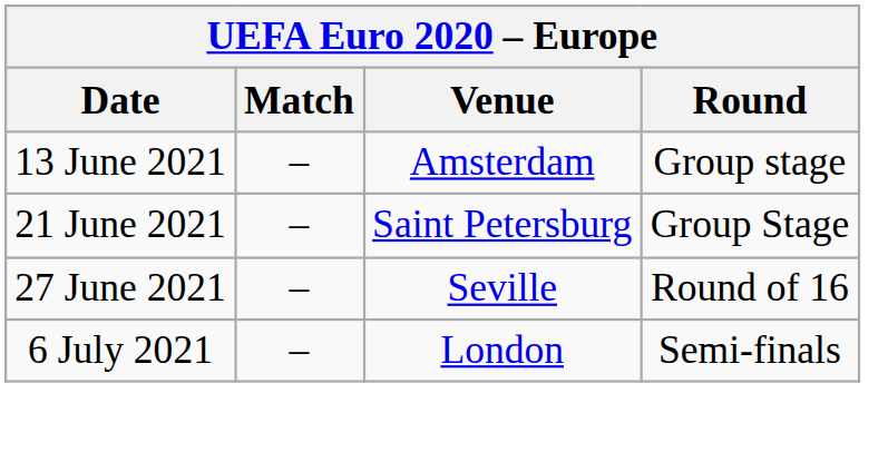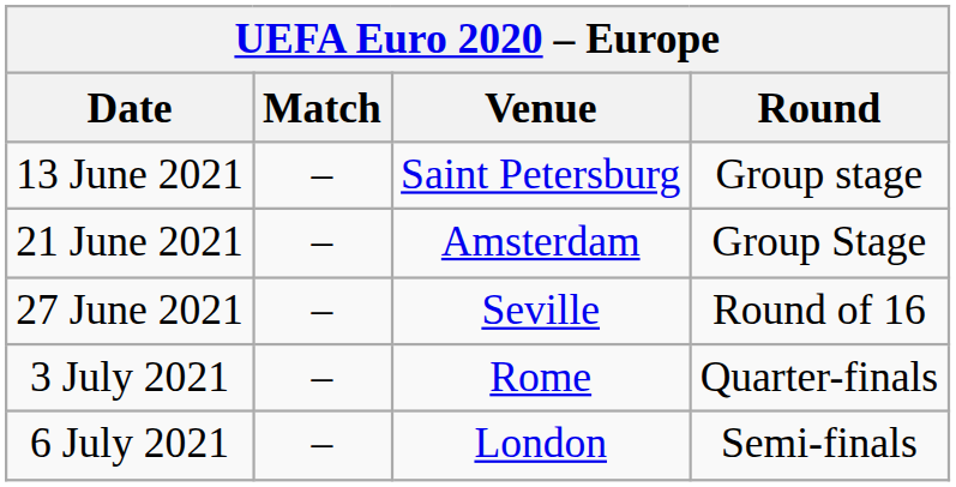 <table class="wikitable" style="text-align:center">
 <tr>
 <th colspan="4"><a href='#'>UEFA Euro 2020</a> – Europe</th>
 </tr>
 <tr>
 <th>Date</th>
 <th>Match</th>
 <th>Venue</th>
 <th>Round</th>
 </tr>
 <tr>
 <td>13 June 2021</td>
 <td> – </td>
-<td> <a href='#'>Amsterdam</a></td>
+<td> <a href='#'>Saint Petersburg</a></td>
 <td>Group stage</td>
 </tr>
 <tr>
 <td>21 June 2021</td>
 <td> – </td>
-<td> <a href='#'>Saint Petersburg</a></td>
+<td> <a href='#'>Amsterdam</a></td>
 <td>Group Stage</td>
 </tr>
 <tr>
 <td>27 June 2021</td>
 <td> – </td>
 <td> <a href='#'>Seville</a></td>
 <td>Round of 16</td>
 </tr>
 <tr>
+<td>3 July 2021</td>
+<td> – </td>
+<td> <a href='#'>Rome</a></td>
+<td>Quarter-finals</td>
+</tr>
+<tr>
 <td>6 July 2021</td>
 <td> – </td>
 <td> <a href='#'>London</a></td>
 <td>Semi-finals</td>
 </tr>
 </table>
